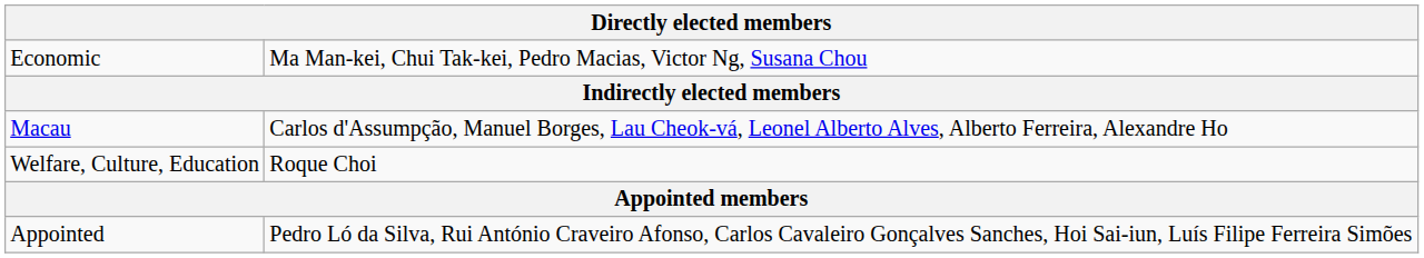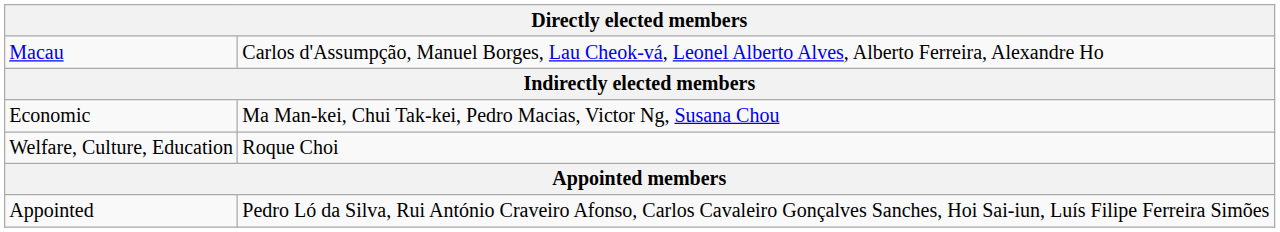 <table class="wikitable">
 <tr>
 <th colspan="2">Directly elected members</th>
 </tr>
 <tr>
-<td>Economic</td>
-<td>Ma Man-kei, Chui Tak-kei, Pedro Macias, Victor Ng, <a href='#'>Susana Chou</a></td>
+<td><a href='#'>Macau</a></td>
+<td>Carlos d'Assumpção, Manuel Borges, <a href='#'>Lau Cheok-vá</a>, <a href='#'>Leonel Alberto Alves</a>, Alberto Ferreira, Alexandre Ho</td>
 </tr>
 <tr>
 <th colspan="2">Indirectly elected members</th>
 </tr>
 <tr>
-<td><a href='#'>Macau</a></td>
-<td>Carlos d'Assumpção, Manuel Borges, <a href='#'>Lau Cheok-vá</a>, <a href='#'>Leonel Alberto Alves</a>, Alberto Ferreira, Alexandre Ho</td>
+<td>Economic</td>
+<td>Ma Man-kei, Chui Tak-kei, Pedro Macias, Victor Ng, <a href='#'>Susana Chou</a></td>
 </tr>
 <tr>
 <td>Welfare, Culture, Education</td>
 <td>Roque Choi</td>
 </tr>
 <tr>
 <th colspan="2">Appointed members</th>
 </tr>
 <tr>
 <td>Appointed</td>
 <td>Pedro Ló da Silva, Rui António Craveiro Afonso, Carlos Cavaleiro Gonçalves Sanches, Hoi Sai-iun, Luís Filipe Ferreira Simões</td>
 </tr>
 </table>
